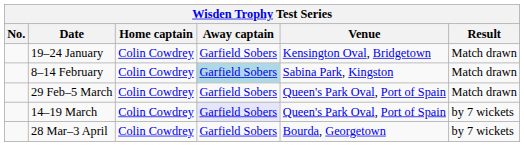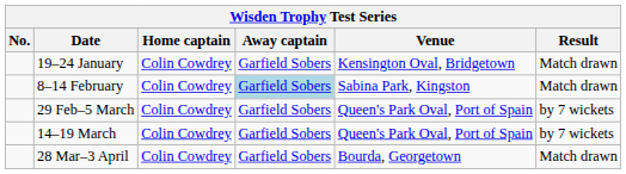 <table class="wikitable">
 <tr>
 <th colspan="9"><a href='#'>Wisden Trophy</a> Test Series</th>
 </tr>
 <tr>
 <th>No.</th>
 <th>Date</th>
 <th>Home captain</th>
 <th>Away captain</th>
 <th>Venue</th>
 <th>Result</th>
 </tr>
 <tr>
 <td></td>
 <td>19–24 January</td>
 <td><a href='#'>Colin Cowdrey</a></td>
 <td><a href='#'>Garfield Sobers</a></td>
 <td><a href='#'>Kensington Oval</a>, <a href='#'>Bridgetown</a></td>
 <td>Match drawn</td>
 </tr>
 <tr>
 <td></td>
 <td>8–14 February</td>
 <td><a href='#'>Colin Cowdrey</a></td>
 <td style="background: lightblue;"><a href='#'>Garfield Sobers</a></td>
 <td><a href='#'>Sabina Park</a>, <a href='#'>Kingston</a></td>
 <td>Match drawn</td>
 </tr>
 <tr>
 <td></td>
 <td>29 Feb–5 March</td>
 <td><a href='#'>Colin Cowdrey</a></td>
 <td><a href='#'>Garfield Sobers</a></td>
 <td><a href='#'>Queen's Park Oval</a>, <a href='#'>Port of Spain</a></td>
-<td>Match drawn</td>
+<td> by 7 wickets</td>
 </tr>
 <tr>
 <td></td>
 <td>14–19 March</td>
 <td><a href='#'>Colin Cowdrey</a></td>
-<td style="background: lavender;"><a href='#'>Garfield Sobers</a></td>
+<td><a href='#'>Garfield Sobers</a></td>
 <td><a href='#'>Queen's Park Oval</a>, <a href='#'>Port of Spain</a></td>
 <td> by 7 wickets</td>
 </tr>
 <tr>
 <td></td>
 <td>28 Mar–3 April</td>
 <td><a href='#'>Colin Cowdrey</a></td>
 <td><a href='#'>Garfield Sobers</a></td>
 <td><a href='#'>Bourda</a>, <a href='#'>Georgetown</a></td>
-<td> by 7 wickets</td>
+<td>Match drawn</td>
 </tr>
 </table>
